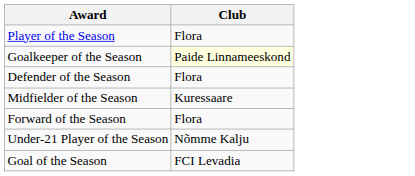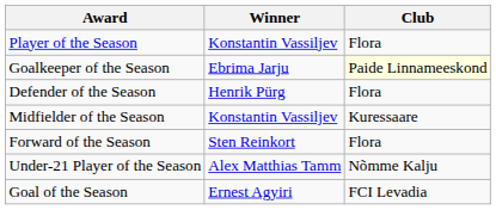 <table class="wikitable">
 <tr>
 <th>Award</th>
+<th>Winner</th>
 <th>Club</th>
 </tr>
 <tr>
 <td><a href='#'>Player of the Season</a></td>
+<td> <a href='#'>Konstantin Vassiljev</a></td>
 <td>Flora</td>
 </tr>
 <tr>
 <td>Goalkeeper of the Season</td>
+<td> <a href='#'>Ebrima Jarju</a></td>
 <td style="background: lightyellow;">Paide Linnameeskond</td>
 </tr>
 <tr>
 <td>Defender of the Season</td>
+<td> <a href='#'>Henrik Pürg</a></td>
 <td>Flora</td>
 </tr>
 <tr>
 <td>Midfielder of the Season</td>
+<td> <a href='#'>Konstantin Vassiljev</a></td>
 <td>Kuressaare</td>
 </tr>
 <tr>
 <td>Forward of the Season</td>
+<td> <a href='#'>Sten Reinkort</a></td>
 <td>Flora</td>
 </tr>
 <tr>
 <td>Under-21 Player of the Season</td>
+<td> <a href='#'>Alex Matthias Tamm</a></td>
 <td>Nõmme Kalju</td>
 </tr>
 <tr>
 <td>Goal of the Season</td>
+<td> <a href='#'>Ernest Agyiri</a></td>
 <td>FCI Levadia</td>
 </tr>
 </table>
